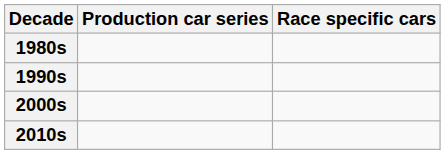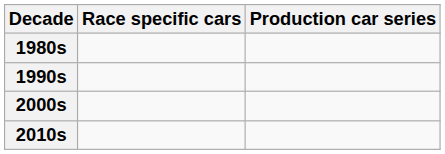 <table class="wikitable">
 <tr>
 <th>Decade</th>
+<th>Race specific cars</th>
 <th>Production car series</th>
-<th>Race specific cars</th>
 </tr>
 <tr>
 <th>1980s</th>
+<td style="vertical-align: top;"></td>
 <td></td>
-<td style="vertical-align: top;"></td>
 </tr>
 <tr>
 <th>1990s</th>
+<td style="vertical-align: top;"></td>
 <td></td>
-<td style="vertical-align: top;"></td>
 </tr>
 <tr>
 <th>2000s</th>
+<td style="vertical-align: top;"></td>
 <td></td>
-<td style="vertical-align: top;"></td>
 </tr>
 <tr>
 <th>2010s</th>
 <td></td>
 <td></td>
 </tr>
 </table>
